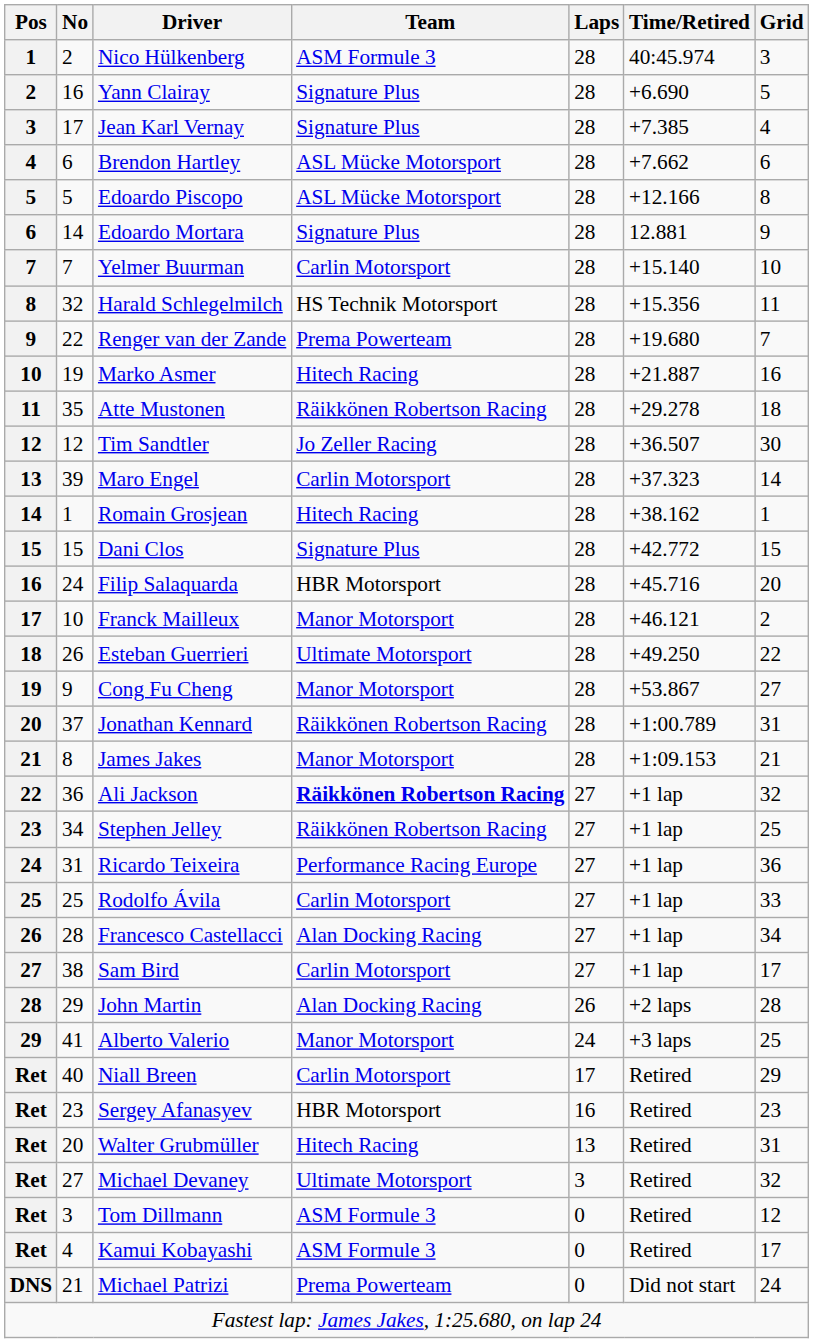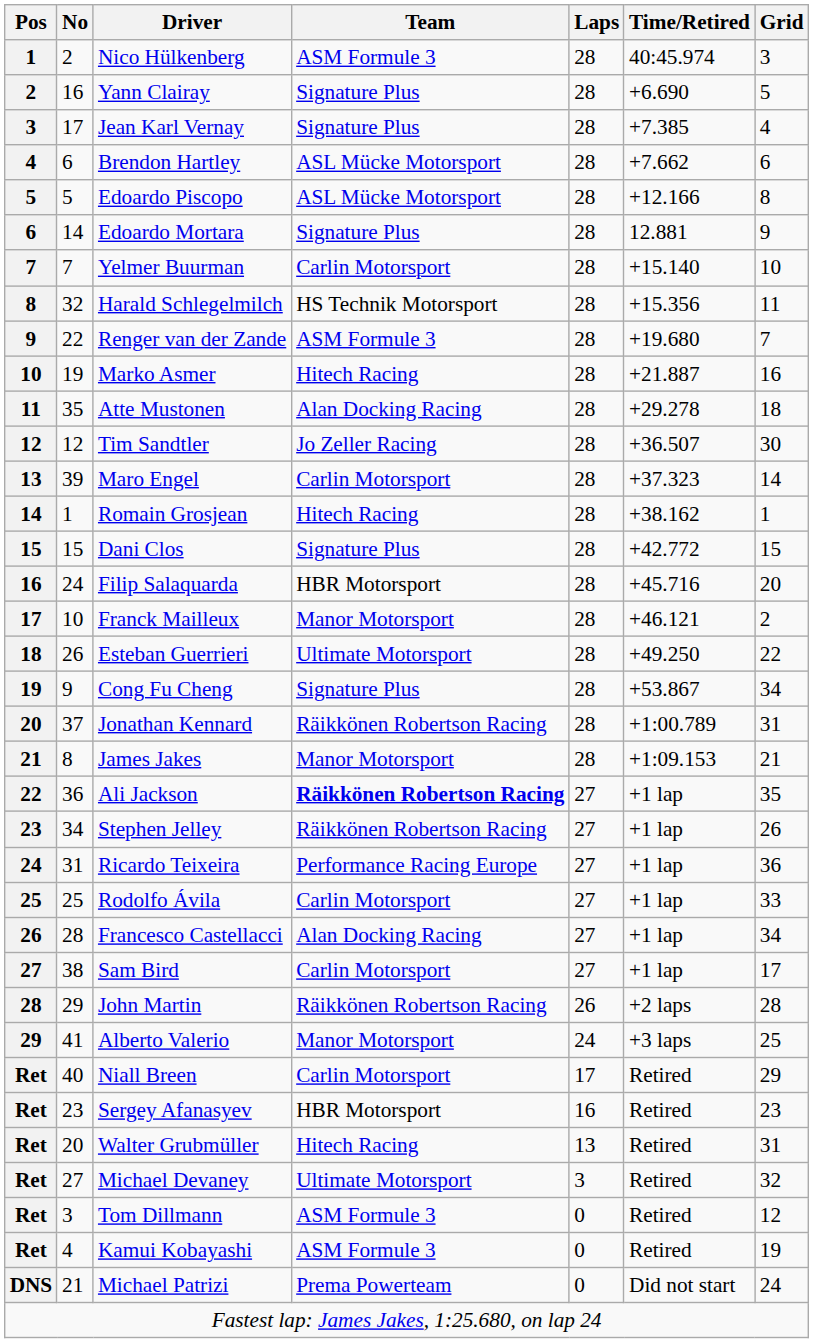 <table class="wikitable" style="font-size:95%">
 <tr>
 <th>Pos</th>
 <th>No</th>
 <th>Driver</th>
 <th>Team</th>
 <th>Laps</th>
 <th>Time/Retired</th>
 <th>Grid</th>
 </tr>
 <tr>
 <th>1</th>
 <td>2</td>
 <td> <a href='#'>Nico Hülkenberg</a></td>
 <td><a href='#'>ASM Formule 3</a></td>
 <td>28</td>
 <td>40:45.974</td>
 <td>3</td>
 </tr>
 <tr>
 <th>2</th>
 <td>16</td>
 <td> <a href='#'>Yann Clairay</a></td>
 <td><a href='#'>Signature Plus</a></td>
 <td>28</td>
 <td>+6.690</td>
 <td>5</td>
 </tr>
 <tr>
 <th>3</th>
 <td>17</td>
 <td> <a href='#'>Jean Karl Vernay</a></td>
 <td><a href='#'>Signature Plus</a></td>
 <td>28</td>
 <td>+7.385</td>
 <td>4</td>
 </tr>
 <tr>
 <th>4</th>
 <td>6</td>
 <td> <a href='#'>Brendon Hartley</a></td>
 <td><a href='#'>ASL Mücke Motorsport</a></td>
 <td>28</td>
 <td>+7.662</td>
 <td>6</td>
 </tr>
 <tr>
 <th>5</th>
 <td>5</td>
 <td> <a href='#'>Edoardo Piscopo</a></td>
 <td><a href='#'>ASL Mücke Motorsport</a></td>
 <td>28</td>
 <td>+12.166</td>
 <td>8</td>
 </tr>
 <tr>
 <th>6</th>
 <td>14</td>
 <td> <a href='#'>Edoardo Mortara</a></td>
 <td><a href='#'>Signature Plus</a></td>
 <td>28</td>
 <td>12.881</td>
 <td>9</td>
 </tr>
 <tr>
 <th>7</th>
 <td>7</td>
 <td> <a href='#'>Yelmer Buurman</a></td>
 <td><a href='#'>Carlin Motorsport</a></td>
 <td>28</td>
 <td>+15.140</td>
 <td>10</td>
 </tr>
 <tr>
 <th>8</th>
 <td>32</td>
 <td> <a href='#'>Harald Schlegelmilch</a></td>
 <td>HS Technik Motorsport</td>
 <td>28</td>
 <td>+15.356</td>
 <td>11</td>
 </tr>
 <tr>
 <th>9</th>
 <td>22</td>
 <td> <a href='#'>Renger van der Zande</a></td>
-<td><a href='#'>Prema Powerteam</a></td>
+<td><a href='#'>ASM Formule 3</a></td>
 <td>28</td>
 <td>+19.680</td>
 <td>7</td>
 </tr>
 <tr>
 <th>10</th>
 <td>19</td>
 <td> <a href='#'>Marko Asmer</a></td>
 <td><a href='#'>Hitech Racing</a></td>
 <td>28</td>
 <td>+21.887</td>
 <td>16</td>
 </tr>
 <tr>
 <th>11</th>
 <td>35</td>
 <td> <a href='#'>Atte Mustonen</a></td>
-<td><a href='#'>Räikkönen Robertson Racing</a></td>
+<td><a href='#'>Alan Docking Racing</a></td>
 <td>28</td>
 <td>+29.278</td>
 <td>18</td>
 </tr>
 <tr>
 <th>12</th>
 <td>12</td>
 <td> <a href='#'>Tim Sandtler</a></td>
 <td><a href='#'>Jo Zeller Racing</a></td>
 <td>28</td>
 <td>+36.507</td>
 <td>30</td>
 </tr>
 <tr>
 <th>13</th>
 <td>39</td>
 <td> <a href='#'>Maro Engel</a></td>
 <td><a href='#'>Carlin Motorsport</a></td>
 <td>28</td>
 <td>+37.323</td>
 <td>14</td>
 </tr>
 <tr>
 <th>14</th>
 <td>1</td>
 <td> <a href='#'>Romain Grosjean</a></td>
 <td><a href='#'>Hitech Racing</a></td>
 <td>28</td>
 <td>+38.162</td>
 <td>1</td>
 </tr>
 <tr>
 <th>15</th>
 <td>15</td>
 <td> <a href='#'>Dani Clos</a></td>
 <td><a href='#'>Signature Plus</a></td>
 <td>28</td>
 <td>+42.772</td>
 <td>15</td>
 </tr>
 <tr>
 <th>16</th>
 <td>24</td>
 <td> <a href='#'>Filip Salaquarda</a></td>
 <td>HBR Motorsport</td>
 <td>28</td>
 <td>+45.716</td>
 <td>20</td>
 </tr>
 <tr>
 <th>17</th>
 <td>10</td>
 <td> <a href='#'>Franck Mailleux</a></td>
 <td><a href='#'>Manor Motorsport</a></td>
 <td>28</td>
 <td>+46.121</td>
 <td>2</td>
 </tr>
 <tr>
 <th>18</th>
 <td>26</td>
 <td> <a href='#'>Esteban Guerrieri</a></td>
 <td><a href='#'>Ultimate Motorsport</a></td>
 <td>28</td>
 <td>+49.250</td>
 <td>22</td>
 </tr>
 <tr>
 <th>19</th>
 <td>9</td>
 <td> <a href='#'>Cong Fu Cheng</a></td>
-<td><a href='#'>Manor Motorsport</a></td>
+<td><a href='#'>Signature Plus</a></td>
 <td>28</td>
 <td>+53.867</td>
-<td>27</td>
+<td>34</td>
 </tr>
 <tr>
 <th>20</th>
 <td>37</td>
 <td> <a href='#'>Jonathan Kennard</a></td>
 <td><a href='#'>Räikkönen Robertson Racing</a></td>
 <td>28</td>
 <td>+1:00.789</td>
 <td>31</td>
 </tr>
 <tr>
 <th>21</th>
 <td>8</td>
 <td> <a href='#'>James Jakes</a></td>
 <td><a href='#'>Manor Motorsport</a></td>
 <td>28</td>
 <td>+1:09.153</td>
 <td>21</td>
 </tr>
 <tr>
 <th>22</th>
 <td>36</td>
 <td> <a href='#'>Ali Jackson</a></td>
 <td><strong><a href='#'>Räikkönen Robertson Racing</a></strong></td>
 <td>27</td>
 <td>+1 lap</td>
-<td>32</td>
+<td>35</td>
 </tr>
 <tr>
 <th>23</th>
 <td>34</td>
 <td> <a href='#'>Stephen Jelley</a></td>
 <td><a href='#'>Räikkönen Robertson Racing</a></td>
 <td>27</td>
 <td>+1 lap</td>
-<td>25</td>
+<td>26</td>
 </tr>
 <tr>
 <th>24</th>
 <td>31</td>
 <td> <a href='#'>Ricardo Teixeira</a></td>
 <td><a href='#'>Performance Racing Europe</a></td>
 <td>27</td>
 <td>+1 lap</td>
 <td>36</td>
 </tr>
 <tr>
 <th>25</th>
 <td>25</td>
 <td> <a href='#'>Rodolfo Ávila</a></td>
 <td><a href='#'>Carlin Motorsport</a></td>
 <td>27</td>
 <td>+1 lap</td>
 <td>33</td>
 </tr>
 <tr>
 <th>26</th>
 <td>28</td>
 <td> <a href='#'>Francesco Castellacci</a></td>
 <td><a href='#'>Alan Docking Racing</a></td>
 <td>27</td>
 <td>+1 lap</td>
 <td>34</td>
 </tr>
 <tr>
 <th>27</th>
 <td>38</td>
 <td> <a href='#'>Sam Bird</a></td>
 <td><a href='#'>Carlin Motorsport</a></td>
 <td>27</td>
 <td>+1 lap</td>
 <td>17</td>
 </tr>
 <tr>
 <th>28</th>
 <td>29</td>
 <td> <a href='#'>John Martin</a></td>
-<td><a href='#'>Alan Docking Racing</a></td>
+<td><a href='#'>Räikkönen Robertson Racing</a></td>
 <td>26</td>
 <td>+2 laps</td>
 <td>28</td>
 </tr>
 <tr>
 <th>29</th>
 <td>41</td>
 <td> <a href='#'>Alberto Valerio</a></td>
 <td><a href='#'>Manor Motorsport</a></td>
 <td>24</td>
 <td>+3 laps</td>
 <td>25</td>
 </tr>
 <tr>
 <th>Ret</th>
 <td>40</td>
 <td> <a href='#'>Niall Breen</a></td>
 <td><a href='#'>Carlin Motorsport</a></td>
 <td>17</td>
 <td>Retired</td>
 <td>29</td>
 </tr>
 <tr>
 <th>Ret</th>
 <td>23</td>
 <td> <a href='#'>Sergey Afanasyev</a></td>
 <td>HBR Motorsport</td>
 <td>16</td>
 <td>Retired</td>
 <td>23</td>
 </tr>
 <tr>
 <th>Ret</th>
 <td>20</td>
 <td> <a href='#'>Walter Grubmüller</a></td>
 <td><a href='#'>Hitech Racing</a></td>
 <td>13</td>
 <td>Retired</td>
 <td>31</td>
 </tr>
 <tr>
 <th>Ret</th>
 <td>27</td>
 <td> <a href='#'>Michael Devaney</a></td>
 <td><a href='#'>Ultimate Motorsport</a></td>
 <td>3</td>
 <td>Retired</td>
 <td>32</td>
 </tr>
 <tr>
 <th>Ret</th>
 <td>3</td>
 <td> <a href='#'>Tom Dillmann</a></td>
 <td><a href='#'>ASM Formule 3</a></td>
 <td>0</td>
 <td>Retired</td>
 <td>12</td>
 </tr>
 <tr>
 <th>Ret</th>
 <td>4</td>
 <td> <a href='#'>Kamui Kobayashi</a></td>
 <td><a href='#'>ASM Formule 3</a></td>
 <td>0</td>
 <td>Retired</td>
-<td>17</td>
+<td>19</td>
 </tr>
 <tr>
 <th>DNS</th>
 <td>21</td>
 <td> <a href='#'>Michael Patrizi</a></td>
 <td><a href='#'>Prema Powerteam</a></td>
 <td>0</td>
 <td>Did not start</td>
 <td>24</td>
 </tr>
 <tr>
 <td colspan=7 align=center><em>Fastest lap: <a href='#'>James Jakes</a>, 1:25.680,  on lap 24</em></td>
 </tr>
 </table>
